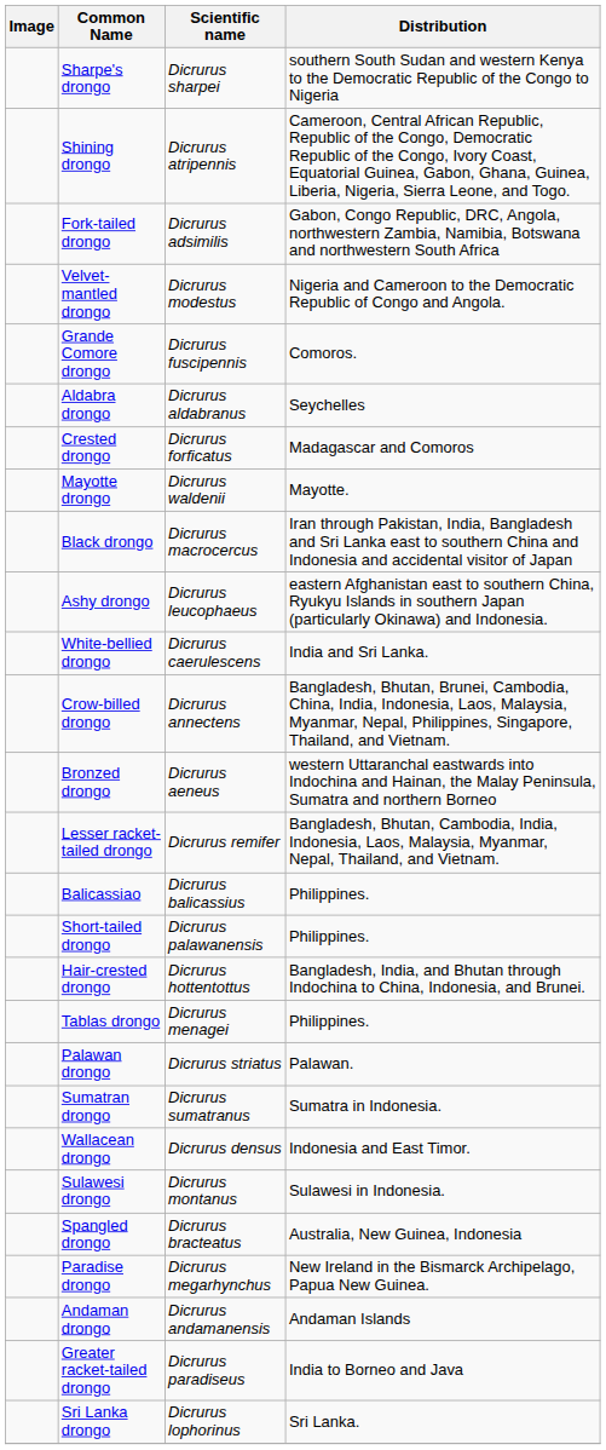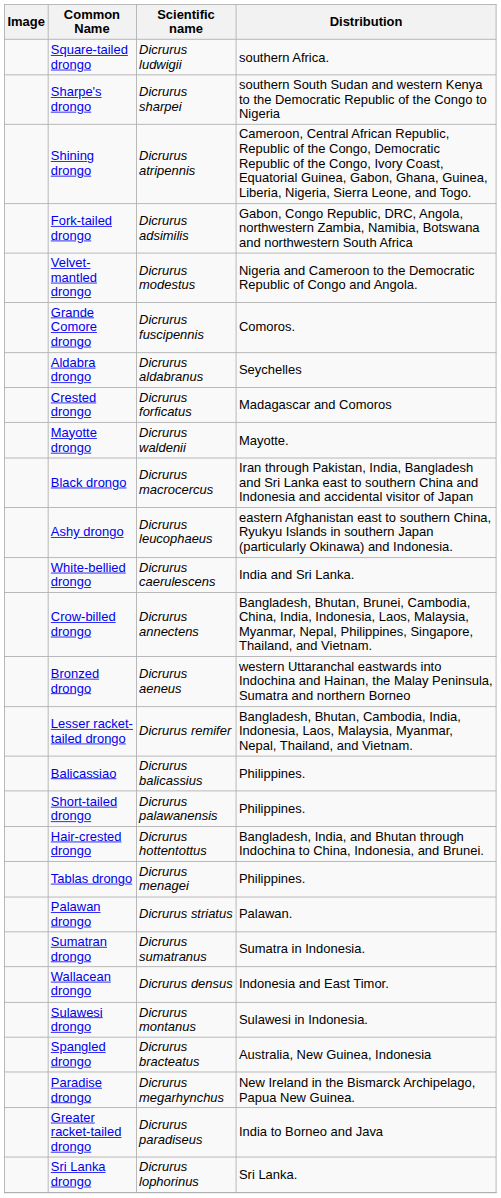 <table class="wikitable">
 <tr>
 <th>Image</th>
 <th>Common Name</th>
 <th>Scientific name</th>
 <th>Distribution</th>
+</tr>
+<tr>
+<td></td>
+<td><a href='#'>Square-tailed drongo</a></td>
+<td><em>Dicrurus ludwigii</em></td>
+<td>southern Africa.</td>
 </tr>
 <tr>
 <td></td>
 <td><a href='#'>Sharpe's drongo</a></td>
 <td><em>Dicrurus sharpei</em></td>
 <td>southern South Sudan and western Kenya to the Democratic Republic of the Congo to Nigeria</td>
 </tr>
 <tr>
 <td></td>
 <td><a href='#'>Shining drongo</a></td>
 <td><em>Dicrurus atripennis</em></td>
 <td>Cameroon, Central African Republic, Republic of the Congo, Democratic Republic of the Congo, Ivory Coast, Equatorial Guinea, Gabon, Ghana, Guinea, Liberia, Nigeria, Sierra Leone, and Togo.</td>
 </tr>
 <tr>
 <td></td>
 <td><a href='#'>Fork-tailed drongo</a></td>
 <td><em>Dicrurus adsimilis</em></td>
 <td>Gabon, Congo Republic, DRC, Angola, northwestern Zambia, Namibia, Botswana and northwestern South Africa</td>
 </tr>
 <tr>
 <td></td>
 <td><a href='#'>Velvet-mantled drongo</a></td>
 <td><em>Dicrurus modestus</em></td>
 <td>Nigeria and Cameroon to the Democratic Republic of Congo and Angola.</td>
 </tr>
 <tr>
 <td></td>
 <td><a href='#'>Grande Comore drongo</a></td>
 <td><em>Dicrurus fuscipennis</em></td>
 <td>Comoros.</td>
 </tr>
 <tr>
 <td></td>
 <td><a href='#'>Aldabra drongo</a></td>
 <td><em>Dicrurus aldabranus</em></td>
 <td>Seychelles</td>
 </tr>
 <tr>
 <td></td>
 <td><a href='#'>Crested drongo</a></td>
 <td><em>Dicrurus forficatus</em></td>
 <td>Madagascar and Comoros</td>
 </tr>
 <tr>
 <td></td>
 <td><a href='#'>Mayotte drongo</a></td>
 <td><em>Dicrurus waldenii</em></td>
 <td>Mayotte.</td>
 </tr>
 <tr>
 <td></td>
 <td><a href='#'>Black drongo</a></td>
 <td><em>Dicrurus macrocercus</em></td>
 <td>Iran through Pakistan, India, Bangladesh and Sri Lanka east to southern China and Indonesia and accidental visitor of Japan</td>
 </tr>
 <tr>
 <td></td>
 <td><a href='#'>Ashy drongo</a></td>
 <td><em>Dicrurus leucophaeus</em></td>
 <td>eastern Afghanistan east to southern China, Ryukyu Islands in southern Japan (particularly Okinawa) and Indonesia.</td>
 </tr>
 <tr>
 <td></td>
 <td><a href='#'>White-bellied drongo</a></td>
 <td><em>Dicrurus caerulescens</em></td>
 <td>India and Sri Lanka.</td>
 </tr>
 <tr>
 <td></td>
 <td><a href='#'>Crow-billed drongo</a></td>
 <td><em>Dicrurus annectens</em></td>
 <td>Bangladesh, Bhutan, Brunei, Cambodia, China, India, Indonesia, Laos, Malaysia, Myanmar, Nepal, Philippines, Singapore, Thailand, and Vietnam.</td>
 </tr>
 <tr>
 <td></td>
 <td><a href='#'>Bronzed drongo</a></td>
 <td><em>Dicrurus aeneus</em></td>
 <td>western Uttaranchal eastwards into Indochina and Hainan, the Malay Peninsula, Sumatra and northern Borneo</td>
 </tr>
 <tr>
 <td></td>
 <td><a href='#'>Lesser racket-tailed drongo</a></td>
 <td><em>Dicrurus remifer</em></td>
 <td>Bangladesh, Bhutan, Cambodia, India, Indonesia, Laos, Malaysia, Myanmar, Nepal, Thailand, and Vietnam.</td>
 </tr>
 <tr>
 <td></td>
 <td><a href='#'>Balicassiao</a></td>
 <td><em>Dicrurus balicassius</em></td>
 <td>Philippines.</td>
 </tr>
 <tr>
 <td></td>
 <td><a href='#'>Short-tailed drongo</a></td>
 <td><em>Dicrurus palawanensis</em></td>
 <td>Philippines.</td>
 </tr>
 <tr>
 <td></td>
 <td><a href='#'>Hair-crested drongo</a></td>
 <td><em>Dicrurus hottentottus</em></td>
 <td>Bangladesh, India, and Bhutan through Indochina to China, Indonesia, and Brunei.</td>
 </tr>
 <tr>
 <td></td>
 <td><a href='#'>Tablas drongo</a></td>
 <td><em>Dicrurus menagei</em></td>
 <td>Philippines.</td>
 </tr>
 <tr>
 <td></td>
 <td><a href='#'>Palawan drongo</a></td>
 <td><em>Dicrurus striatus</em></td>
 <td>Palawan.</td>
 </tr>
 <tr>
 <td></td>
 <td><a href='#'>Sumatran drongo</a></td>
 <td><em>Dicrurus sumatranus</em></td>
 <td>Sumatra in Indonesia.</td>
 </tr>
 <tr>
 <td></td>
 <td><a href='#'>Wallacean drongo</a></td>
 <td><em>Dicrurus densus</em></td>
 <td>Indonesia and East Timor.</td>
 </tr>
 <tr>
 <td></td>
 <td><a href='#'>Sulawesi drongo</a></td>
 <td><em>Dicrurus montanus</em></td>
 <td>Sulawesi in Indonesia.</td>
 </tr>
 <tr>
 <td></td>
 <td><a href='#'>Spangled drongo</a></td>
 <td><em>Dicrurus bracteatus</em></td>
 <td>Australia, New Guinea, Indonesia</td>
 </tr>
 <tr>
 <td></td>
 <td><a href='#'>Paradise drongo</a></td>
 <td><em>Dicrurus megarhynchus</em></td>
 <td>New Ireland in the Bismarck Archipelago, Papua New Guinea.</td>
 </tr>
 <tr>
 <td></td>
-<td><a href='#'>Andaman drongo</a></td>
-<td><em>Dicrurus andamanensis</em></td>
-<td>Andaman Islands</td>
-</tr>
-<tr>
-<td></td>
 <td><a href='#'>Greater racket-tailed drongo</a></td>
 <td><em>Dicrurus paradiseus</em></td>
 <td>India to Borneo and Java</td>
 </tr>
 <tr>
 <td></td>
 <td><a href='#'>Sri Lanka drongo</a></td>
 <td><em>Dicrurus lophorinus</em></td>
 <td>Sri Lanka.</td>
 </tr>
 <tr>
 </tr>
 </table>
